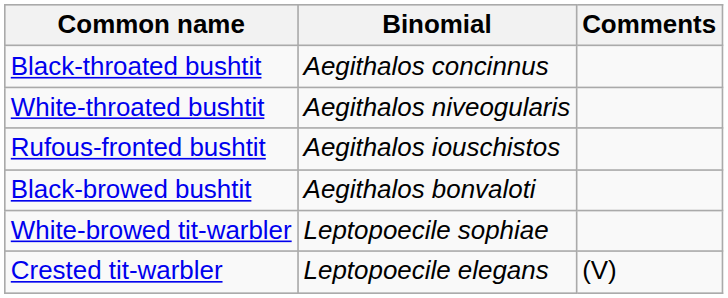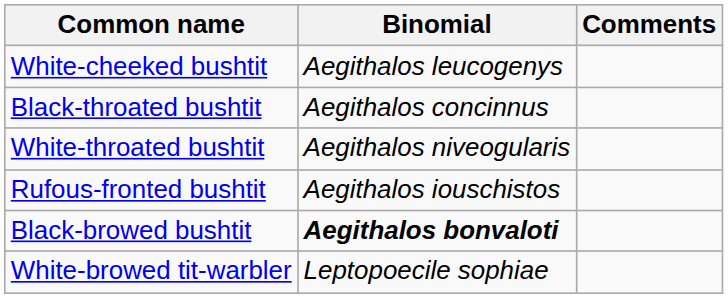 <table class="wikitable">
 <tr>
 <th>Common name</th>
 <th>Binomial</th>
 <th>Comments</th>
+</tr>
+<tr>
+<td><a href='#'>White-cheeked bushtit</a></td>
+<td><em>Aegithalos leucogenys</em></td>
+<td></td>
 </tr>
 <tr>
 <td><a href='#'>Black-throated bushtit</a></td>
 <td><em>Aegithalos concinnus</em></td>
 <td></td>
 </tr>
 <tr>
 <td><a href='#'>White-throated bushtit</a></td>
 <td><em>Aegithalos niveogularis</em></td>
 <td></td>
 </tr>
 <tr>
 <td><a href='#'>Rufous-fronted bushtit</a></td>
 <td><em>Aegithalos iouschistos</em></td>
 <td></td>
 </tr>
 <tr>
 <td><a href='#'>Black-browed bushtit</a></td>
-<td><em>Aegithalos bonvaloti</em></td>
+<td><strong><em>Aegithalos bonvaloti</em></strong></td>
 <td></td>
 </tr>
 <tr>
 <td><a href='#'>White-browed tit-warbler</a></td>
 <td><em>Leptopoecile sophiae</em></td>
 <td></td>
 </tr>
-<tr>
-<td><a href='#'>Crested tit-warbler</a></td>
-<td><em>Leptopoecile elegans</em></td>
-<td>(V)</td>
-</tr>
 </table>
